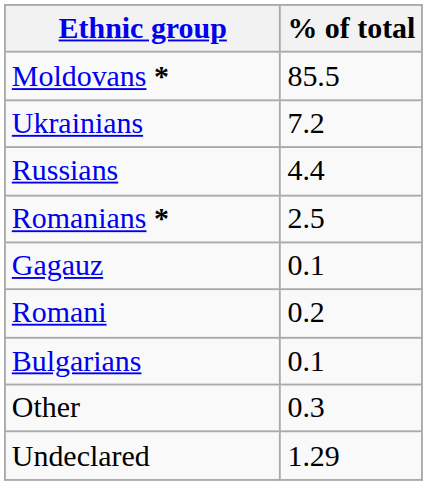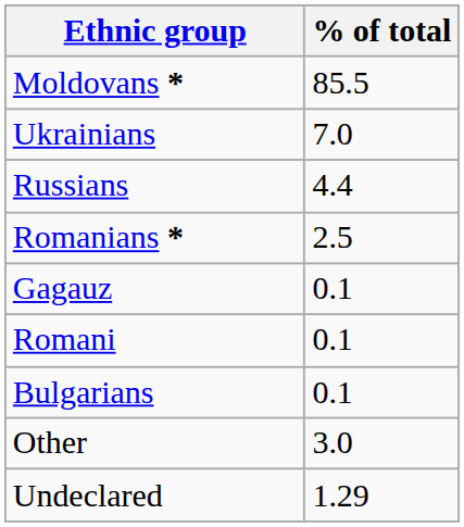 <table class="wikitable sortable">
 <tr>
 <th style="width:140px;"><a href='#'>Ethnic group</a></th>
 <th>% of total</th>
 </tr>
 <tr>
 <td><a href='#'>Moldovans</a> <strong>*</strong></td>
 <td>85.5</td>
 </tr>
 <tr>
 <td><a href='#'>Ukrainians</a></td>
-<td>7.2</td>
+<td>7.0</td>
 </tr>
 <tr>
 <td><a href='#'>Russians</a></td>
 <td>4.4</td>
 </tr>
 <tr>
 <td><a href='#'>Romanians</a> <strong>*</strong></td>
 <td>2.5</td>
 </tr>
 <tr>
 <td><a href='#'>Gagauz</a></td>
 <td>0.1</td>
 </tr>
 <tr>
 <td><a href='#'>Romani</a></td>
-<td>0.2</td>
+<td>0.1</td>
 </tr>
 <tr>
 <td><a href='#'>Bulgarians</a></td>
 <td>0.1</td>
 </tr>
 <tr>
 <td>Other</td>
-<td>0.3</td>
+<td>3.0</td>
 </tr>
 <tr>
 <td>Undeclared</td>
 <td>1.29</td>
 </tr>
 </table>
